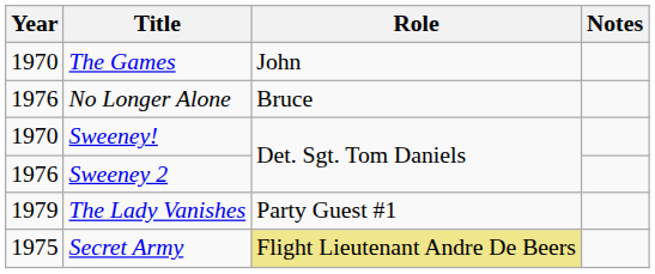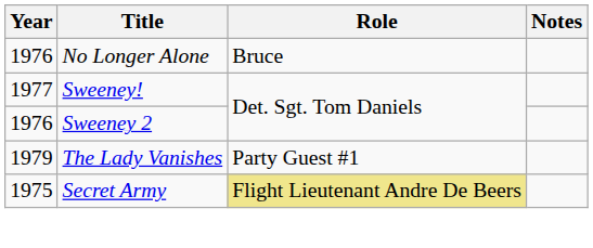 <table class="wikitable">
 <tr>
 <th>Year</th>
 <th>Title</th>
 <th>Role</th>
 <th>Notes</th>
 </tr>
 <tr>
-<td>1970</td>
-<td><em><a href='#'>The Games</a></em></td>
-<td>John</td>
-<td></td>
-</tr>
-<tr>
 <td>1976</td>
 <td><em>No Longer Alone</em></td>
 <td>Bruce</td>
 <td></td>
 </tr>
 <tr>
-<td>1970</td>
+<td>1977</td>
 <td><em><a href='#'>Sweeney!</a></em></td>
 <td rowspan= "2">Det. Sgt. Tom Daniels</td>
 <td></td>
 </tr>
 <tr>
 <td>1976</td>
 <td><em><a href='#'>Sweeney 2</a></em></td>
 <td></td>
 </tr>
 <tr>
 <td>1979</td>
 <td><em><a href='#'>The Lady Vanishes</a></em></td>
 <td>Party Guest #1</td>
 <td></td>
 </tr>
 <tr>
 <td>1975</td>
 <td><em><a href='#'>Secret Army</a></em></td>
 <td style="background: khaki;">Flight Lieutenant Andre De Beers</td>
 </tr>
 </table>
